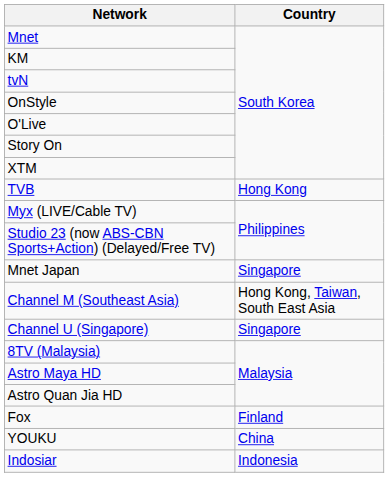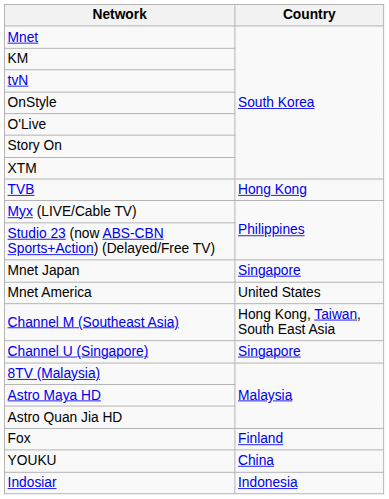 <table class="wikitable" style="width:50%">
 <tr>
 <th>Network</th>
 <th>Country</th>
 </tr>
 <tr>
 <td><a href='#'>Mnet</a></td>
 <td rowspan=7><a href='#'>South Korea</a></td>
 </tr>
 <tr>
 <td>KM</td>
 </tr>
 <tr>
 <td><a href='#'>tvN</a></td>
 </tr>
 <tr>
 <td>OnStyle</td>
 </tr>
 <tr>
 <td>O'Live</td>
 </tr>
 <tr>
 <td>Story On</td>
 </tr>
 <tr>
 <td>XTM</td>
 </tr>
 <tr>
 <td><a href='#'>TVB</a></td>
 <td><a href='#'>Hong Kong</a></td>
 </tr>
 <tr>
 <td><a href='#'>Myx</a> (LIVE/Cable TV)</td>
 <td rowspan=2><a href='#'>Philippines</a></td>
 </tr>
 <tr>
 <td><a href='#'>Studio 23</a> (now <a href='#'>ABS-CBN Sports+Action</a>)  (Delayed/Free TV)</td>
 </tr>
 <tr>
 <td>Mnet Japan</td>
 <td><a href='#'>Singapore</a></td>
 </tr>
 <tr>
+<td>Mnet America</td>
+<td>United States</td>
+</tr>
+<tr>
 <td><a href='#'>Channel M (Southeast Asia)</a></td>
 <td>Hong Kong, <a href='#'>Taiwan</a>, South East Asia</td>
 </tr>
 <tr>
 <td><a href='#'>Channel U (Singapore)</a></td>
 <td><a href='#'>Singapore</a></td>
 </tr>
 <tr>
 <td><a href='#'>8TV (Malaysia)</a></td>
 <td rowspan=3><a href='#'>Malaysia</a></td>
 </tr>
 <tr>
 <td><a href='#'>Astro Maya HD</a></td>
 </tr>
 <tr>
 <td>Astro Quan Jia HD</td>
 </tr>
 <tr>
 <td>Fox</td>
 <td><a href='#'>Finland</a></td>
 </tr>
 <tr>
 <td>YOUKU</td>
 <td><a href='#'>China</a></td>
 </tr>
 <tr>
 <td><a href='#'>Indosiar</a></td>
 <td><a href='#'>Indonesia</a></td>
 </tr>
 </table>
